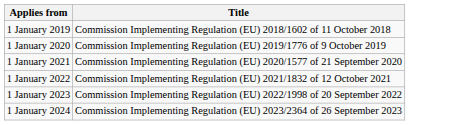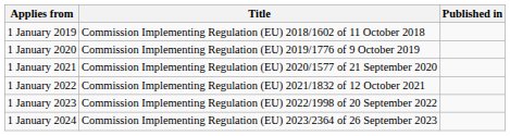 <table class="wikitable">
 <tr>
 <th>Applies from</th>
 <th>Title</th>
+<th>Published in</th>
 </tr>
 <tr>
 <td>1 January 2019</td>
 <td>Commission Implementing Regulation (EU) 2018/1602 of 11 October 2018</td>
+<td></td>
 </tr>
 <tr>
 <td>1 January 2020</td>
 <td>Commission Implementing Regulation (EU) 2019/1776 of 9 October 2019</td>
+<td></td>
 </tr>
 <tr>
 <td>1 January 2021</td>
 <td>Commission Implementing Regulation (EU) 2020/1577 of 21 September 2020</td>
+<td></td>
 </tr>
 <tr>
 <td>1 January 2022</td>
 <td>Commission Implementing Regulation (EU) 2021/1832 of 12 October 2021</td>
+<td></td>
 </tr>
 <tr>
 <td>1 January 2023</td>
 <td>Commission Implementing Regulation (EU) 2022/1998 of 20 September 2022</td>
+<td></td>
 </tr>
 <tr>
 <td>1 January 2024</td>
 <td>Commission Implementing Regulation (EU) 2023/2364 of 26 September 2023</td>
+<td> </td>
 </tr>
 </table>
